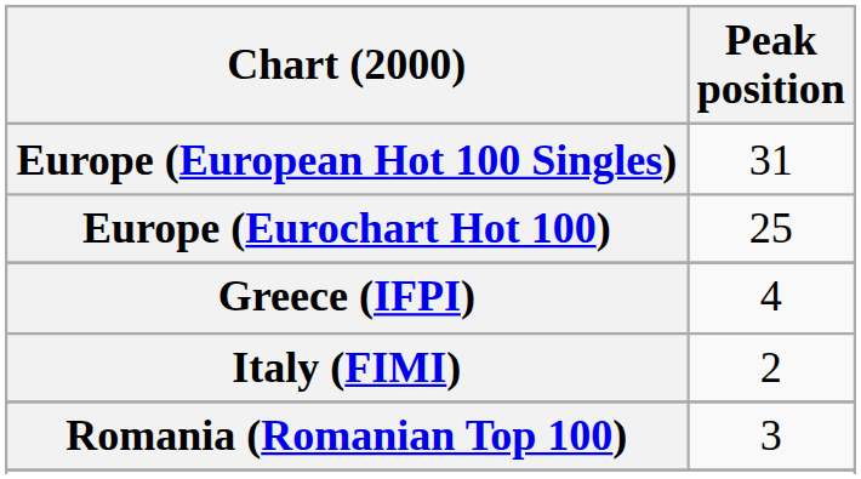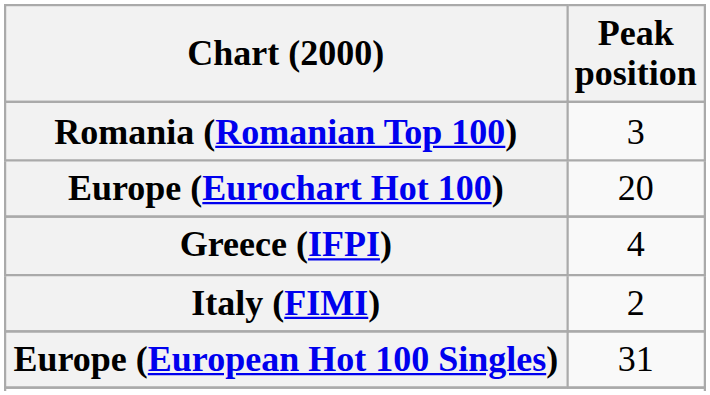 <table class="wikitable plainrowheaders sortable">
 <tr>
 <th>Chart (2000)</th>
 <th align="center">Peak<br>position</th>
 </tr>
 <tr>
 </tr>
 <tr>
 </tr>
 <tr>
 </tr>
 <tr>
-<th scope="row">Europe (<a href='#'>European Hot 100 Singles</a>)</th>
-<td align="center">31</td>
+<th scope="row">Romania (<a href='#'>Romanian Top 100</a>)</th>
+<td style="text-align:center;">3</td>
 </tr>
 <tr>
 <th scope="row">Europe (<a href='#'>Eurochart Hot 100</a>)</th>
-<td align="center">25</td>
+<td align="center">20</td>
 </tr>
 <tr>
 </tr>
 <tr>
 </tr>
 <tr>
 <th scope="row">Greece (<a href='#'>IFPI</a>)</th>
 <td align="center">4</td>
 </tr>
 <tr>
 <th scope="row">Italy (<a href='#'>FIMI</a>)</th>
 <td align="center">2</td>
 </tr>
 <tr>
 </tr>
 <tr>
-<th scope="row">Romania (<a href='#'>Romanian Top 100</a>)</th>
-<td style="text-align:center;">3</td>
+<th scope="row">Europe (<a href='#'>European Hot 100 Singles</a>)</th>
+<td align="center">31</td>
 </tr>
 <tr>
 </tr>
 <tr>
 </tr>
 <tr>
 </tr>
 </table>
